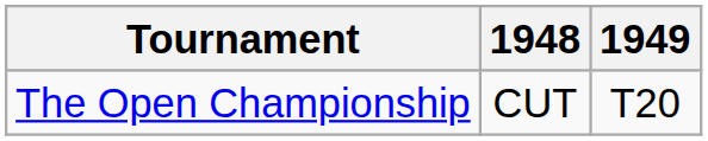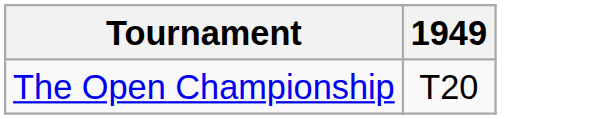 <table class="wikitable" style="font-size:95%;text-align:center;">
 <tr>
 <th>Tournament</th>
-<th>1948</th>
 <th>1949</th>
 </tr>
 <tr>
 <td align=left><a href='#'>The Open Championship</a></td>
-<td>CUT</td>
 <td>T20</td>
 </tr>
 </table>
